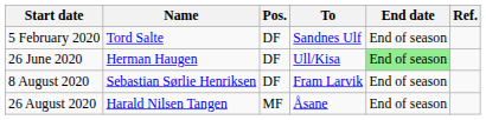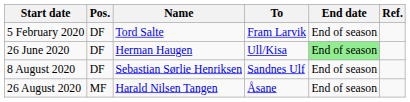 <table class="wikitable">
 <tr>
 <th>Start date</th>
+<th>Pos.</th>
 <th>Name</th>
-<th>Pos.</th>
 <th>To</th>
 <th>End date</th>
 <th>Ref.</th>
 </tr>
 <tr>
 <td>5 February 2020</td>
+<td>DF</td>
 <td> <a href='#'>Tord Salte</a></td>
-<td>DF</td>
-<td><a href='#'>Sandnes Ulf</a></td>
+<td><a href='#'>Fram Larvik</a></td>
 <td>End of season</td>
 <td></td>
 </tr>
 <tr>
 <td>26 June 2020</td>
+<td>DF</td>
 <td> <a href='#'>Herman Haugen</a></td>
-<td>DF</td>
 <td><a href='#'>Ull/Kisa</a></td>
 <td style="background: lightgreen;">End of season</td>
 <td></td>
 </tr>
 <tr>
 <td>8 August 2020</td>
+<td>DF</td>
 <td> <a href='#'>Sebastian Sørlie Henriksen</a></td>
-<td>DF</td>
-<td><a href='#'>Fram Larvik</a></td>
+<td><a href='#'>Sandnes Ulf</a></td>
 <td>End of season</td>
 <td></td>
 </tr>
 <tr>
 <td>26 August 2020</td>
+<td>MF</td>
 <td> <a href='#'>Harald Nilsen Tangen</a></td>
-<td>MF</td>
 <td><a href='#'>Åsane</a></td>
 <td>End of season</td>
 <td></td>
 </tr>
 </table>
